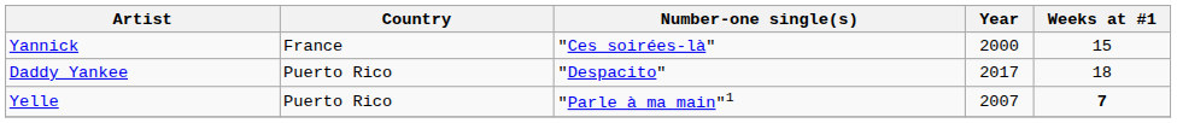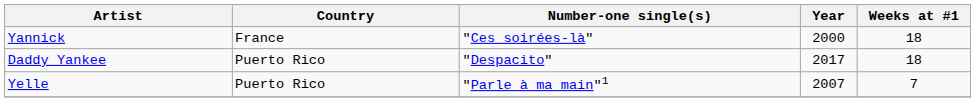 <table class="wikitable">
 <tr>
 <th width="20%">Artist</th>
 <th width="20%">Country</th>
 <th width="30%">Number-one single(s)</th>
 <th width="5%">Year</th>
 <th width="10%">Weeks at #1</th>
 </tr>
 <tr>
 <td><a href='#'>Yannick</a></td>
 <td>France</td>
 <td>"<a href='#'>Ces soirées-là</a>"</td>
 <td align=center>2000</td>
-<td align=center>15</td>
+<td align=center>18</td>
 </tr>
 <tr>
 <td><a href='#'>Daddy Yankee</a></td>
 <td>Puerto Rico</td>
 <td>"<a href='#'>Despacito</a>"</td>
 <td align=center>2017</td>
 <td align=center>18</td>
 </tr>
 <tr>
 <td><a href='#'>Yelle</a></td>
 <td>Puerto Rico</td>
 <td>"<a href='#'>Parle à ma main</a>"<sup>1</sup></td>
 <td align=center>2007</td>
-<td align=center><strong>7</strong></td>
+<td align=center>7</td>
 </tr>
 <tr>
 </tr>
 </table>
